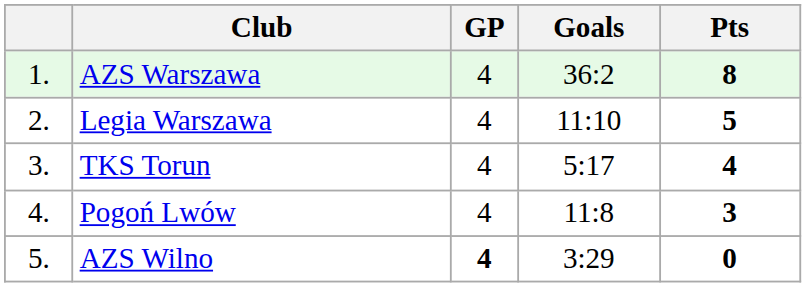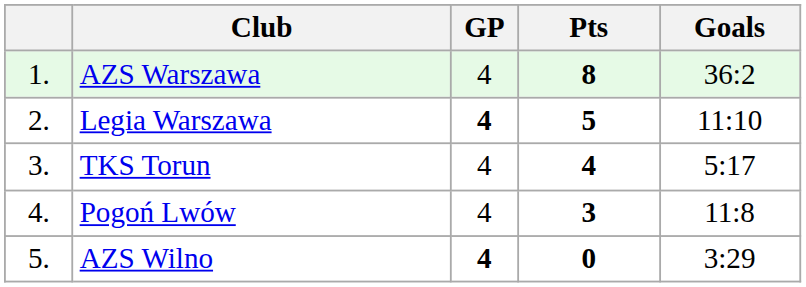 <table class="wikitable">
 <tr>
 <th width="30"></th>
 <th width="200">Club</th>
 <th width="30">GP</th>
+<th width="70">Pts</th>
 <th width="70">Goals</th>
-<th width="70">Pts</th>
 </tr>
 <tr bgcolor="#e6fae6" align="center">
 <td>1.</td>
 <td align="left"><a href='#'>AZS Warszawa</a></td>
 <td>4</td>
+<td><strong>8</strong></td>
 <td>36:2</td>
-<td><strong>8</strong></td>
 </tr>
 <tr bgcolor="#FFFFFF" align="center">
 <td>2.</td>
 <td align="left"><a href='#'>Legia Warszawa</a></td>
-<td>4</td>
+<td><strong>4</strong></td>
+<td><strong>5</strong></td>
 <td>11:10</td>
-<td><strong>5</strong></td>
 </tr>
 <tr bgcolor="#FFFFFF" align="center">
 <td>3.</td>
 <td align="left"><a href='#'>TKS Torun</a></td>
 <td>4</td>
+<td><strong>4</strong></td>
 <td>5:17</td>
-<td><strong>4</strong></td>
 </tr>
 <tr bgcolor="#FFFFFF" align="center">
 <td>4.</td>
 <td align="left"><a href='#'>Pogoń Lwów</a></td>
 <td>4</td>
+<td><strong>3</strong></td>
 <td>11:8</td>
-<td><strong>3</strong></td>
 </tr>
 <tr bgcolor="#FFFFFF" align="center">
 <td>5.</td>
 <td align="left"><a href='#'>AZS Wilno</a></td>
 <td><strong>4</strong></td>
+<td><strong>0</strong></td>
 <td>3:29</td>
-<td><strong>0</strong></td>
 </tr>
 </table>
